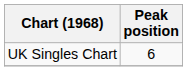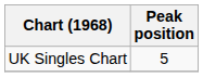 <table class="wikitable">
 <tr>
 <th>Chart (1968)</th>
 <th>Peak<br>position</th>
 </tr>
 <tr>
 <td>UK Singles Chart</td>
-<td style="text-align:center;">6</td>
+<td style="text-align:center;">5</td>
 </tr>
 <tr>
 </tr>
 </table>
